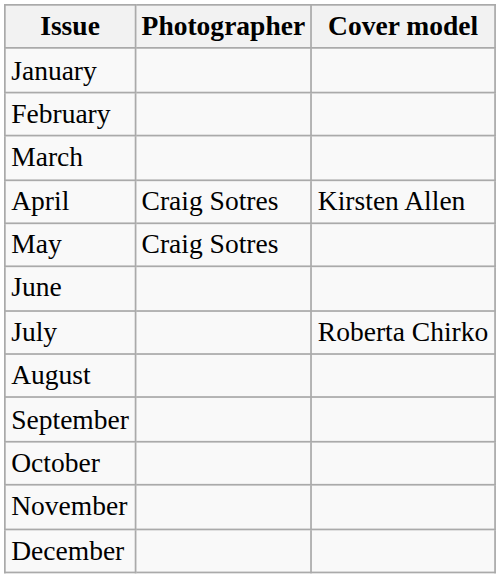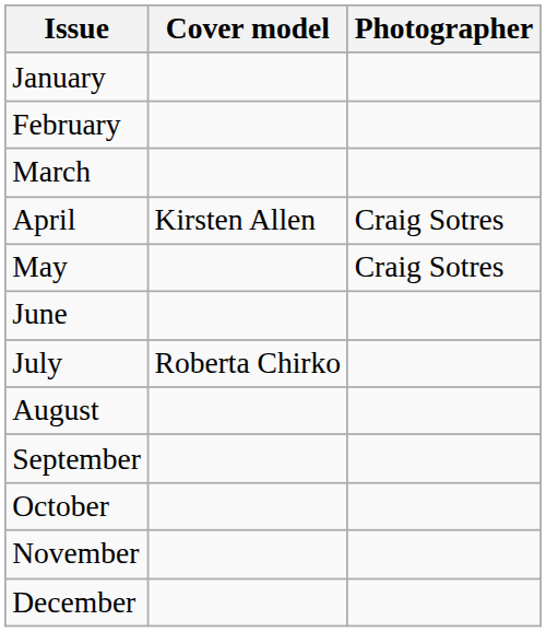 <table class="wikitable">
 <tr>
 <th>Issue</th>
+<th>Cover model</th>
 <th>Photographer</th>
-<th>Cover model</th>
 </tr>
 <tr>
 <td>January</td>
 <td></td>
 <td></td>
 </tr>
 <tr>
 <td>February</td>
 <td></td>
 <td></td>
 </tr>
 <tr>
 <td>March</td>
 <td></td>
 <td></td>
 </tr>
 <tr>
 <td>April</td>
+<td>Kirsten Allen</td>
 <td>Craig Sotres</td>
-<td>Kirsten Allen</td>
 </tr>
 <tr>
 <td>May</td>
+<td></td>
 <td>Craig Sotres</td>
-<td></td>
 </tr>
 <tr>
 <td>June</td>
 <td></td>
 <td></td>
 </tr>
 <tr>
 <td>July</td>
+<td>Roberta Chirko</td>
 <td></td>
-<td>Roberta Chirko</td>
 </tr>
 <tr>
 <td>August</td>
 <td></td>
 <td></td>
 </tr>
 <tr>
 <td>September</td>
 <td></td>
 <td></td>
 </tr>
 <tr>
 <td>October</td>
 <td></td>
 <td></td>
 </tr>
 <tr>
 <td>November</td>
 <td></td>
 <td></td>
 </tr>
 <tr>
 <td>December</td>
 <td></td>
 <td></td>
 </tr>
 </table>
